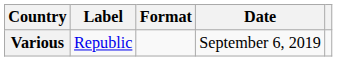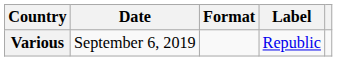 <table class="wikitable plainrowheaders" border="1">
 <tr>
 <th scope="col">Country</th>
+<th scope="col">Date</th>
+<th scope="col">Format</th>
 <th scope="col">Label</th>
-<th scope="col">Format</th>
-<th scope="col">Date</th>
 <th scope="col"></th>
 </tr>
 <tr>
 <th scope="row">Various</th>
+<td>September 6, 2019</td>
+<td></td>
 <td><a href='#'>Republic</a></td>
-<td></td>
-<td>September 6, 2019</td>
 <td align="center"></td>
 </tr>
 </table>
